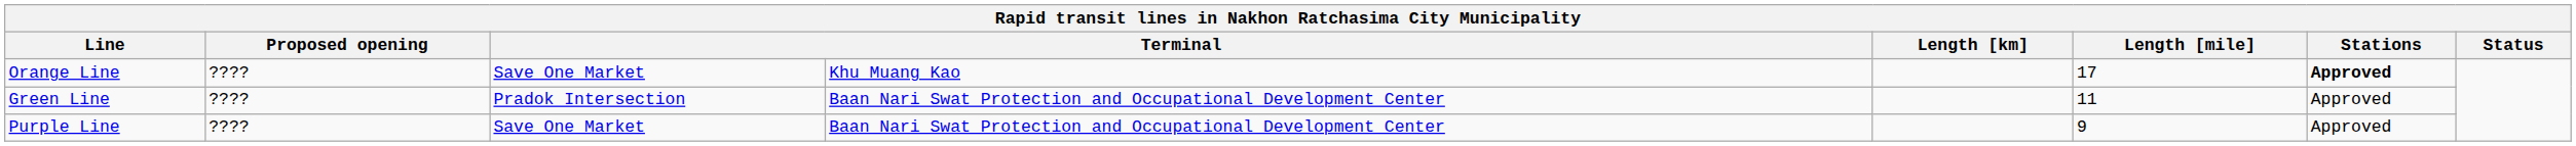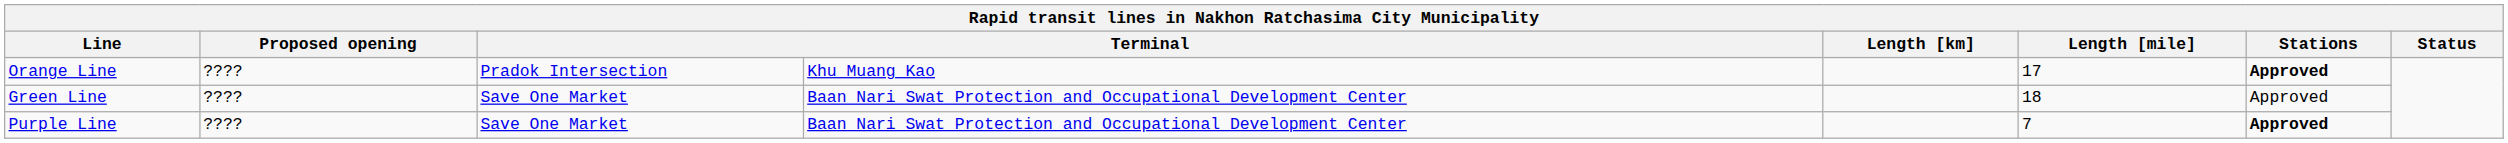 <table class="wikitable sortable collapsible" style="width:100%">
 <tr>
 <th colspan=8>Rapid transit lines in Nakhon Ratchasima City Municipality</th>
 </tr>
 <tr>
 <th>Line</th>
 <th>Proposed opening</th>
 <th colspan="2">Terminal</th>
 <th>Length [km]</th>
 <th>Length [mile]</th>
 <th>Stations</th>
 <th>Status</th>
 </tr>
 <tr>
 <td align="left"> <a href='#'>Orange Line</a></td>
 <td>????</td>
-<td><a href='#'>Save One Market</a></td>
+<td><a href='#'>Pradok Intersection</a></td>
 <td><a href='#'>Khu Muang Kao</a></td>
 <td></td>
 <td>17</td>
 <td><strong>Approved</strong></td>
 </tr>
 <tr>
 <td align="left"> <a href='#'>Green Line</a></td>
 <td>????</td>
-<td><a href='#'>Pradok Intersection</a></td>
+<td><a href='#'>Save One Market</a></td>
 <td><a href='#'>Baan Nari Swat Protection and Occupational Development Center</a></td>
 <td></td>
-<td>11</td>
+<td>18</td>
 <td>Approved</td>
 </tr>
 <tr>
 <td align="left"> <a href='#'>Purple Line</a></td>
 <td>????</td>
 <td><a href='#'>Save One Market</a></td>
 <td><a href='#'>Baan Nari Swat Protection and Occupational Development Center</a></td>
 <td></td>
-<td>9</td>
-<td>Approved</td>
+<td>7</td>
+<td><strong>Approved</strong></td>
 </tr>
 </table>
